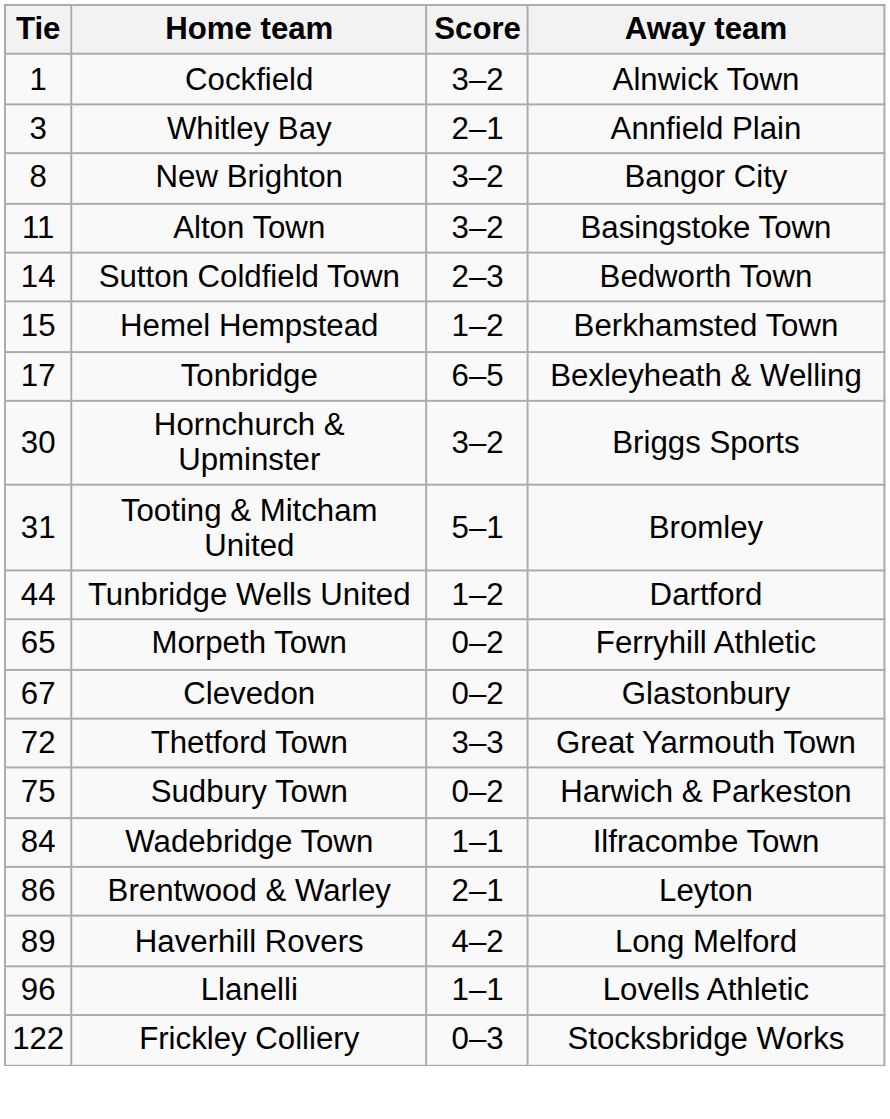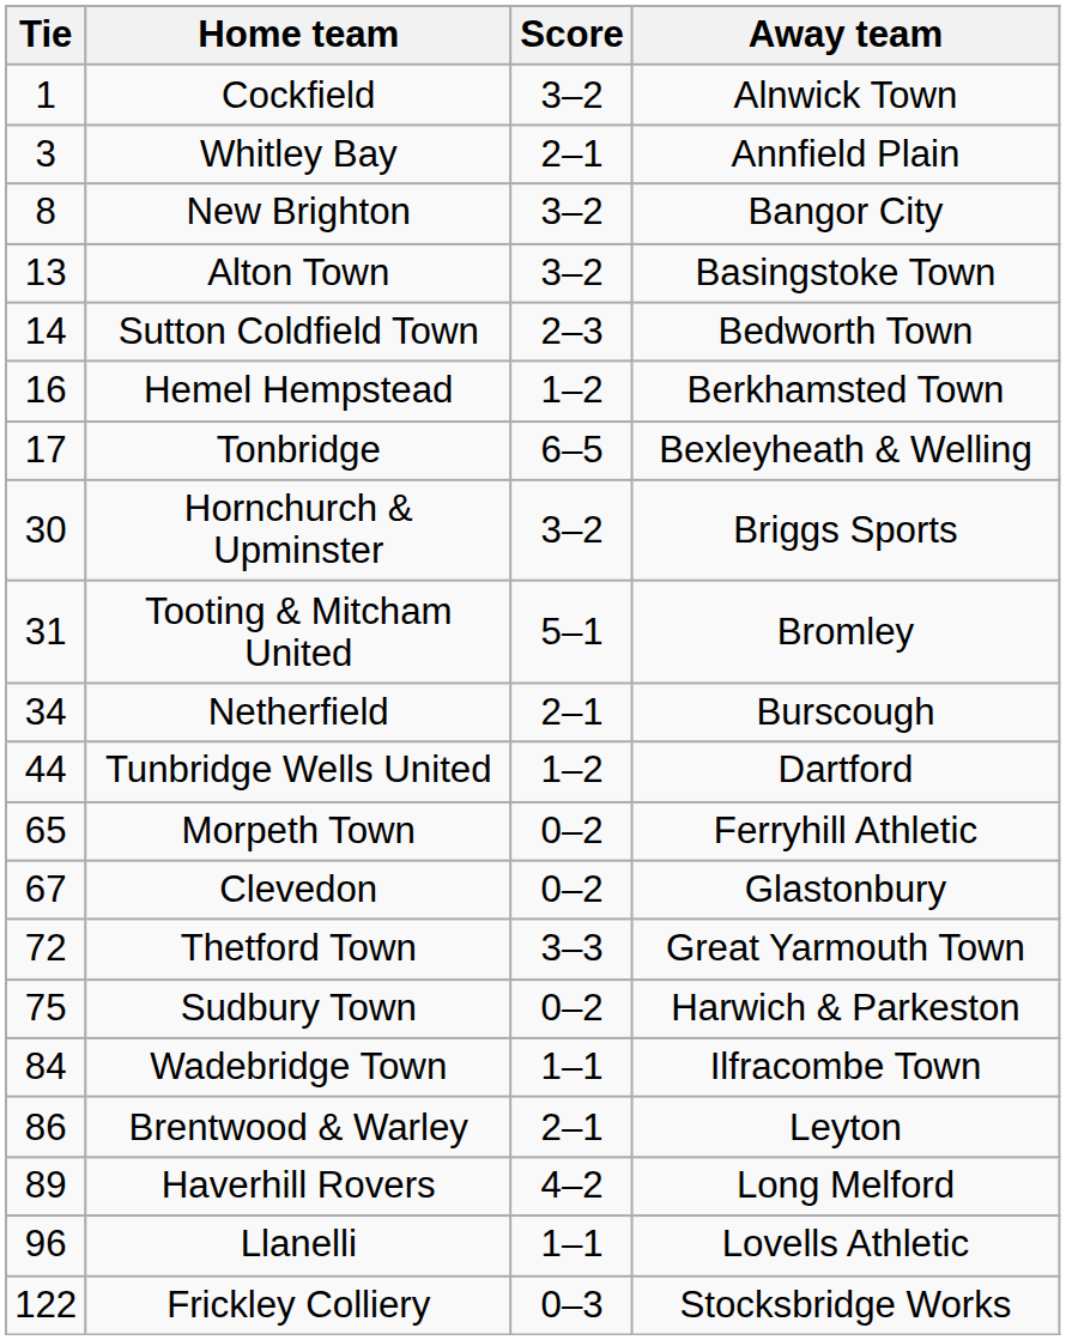 <table class="wikitable" style="text-align:center;">
 <tr>
 <th width=20>Tie</th>
 <th width=175>Home team</th>
 <th width=20>Score</th>
 <th width=175>Away team</th>
 </tr>
 <tr>
 <td>1</td>
 <td>Cockfield</td>
 <td>3–2</td>
 <td>Alnwick Town</td>
 </tr>
 <tr>
 <td>3</td>
 <td>Whitley Bay</td>
 <td>2–1</td>
 <td>Annfield Plain</td>
 </tr>
 <tr>
 <td>8</td>
 <td>New Brighton</td>
 <td>3–2</td>
 <td>Bangor City</td>
 </tr>
 <tr>
-<td>11</td>
+<td>13</td>
 <td>Alton Town</td>
 <td>3–2</td>
 <td>Basingstoke Town</td>
 </tr>
 <tr>
 <td>14</td>
 <td>Sutton Coldfield Town</td>
 <td>2–3</td>
 <td>Bedworth Town</td>
 </tr>
 <tr>
-<td>15</td>
+<td>16</td>
 <td>Hemel Hempstead</td>
 <td>1–2</td>
 <td>Berkhamsted Town</td>
 </tr>
 <tr>
 <td>17</td>
 <td>Tonbridge</td>
 <td>6–5</td>
 <td>Bexleyheath & Welling</td>
 </tr>
 <tr>
 <td>30</td>
 <td>Hornchurch & Upminster</td>
 <td>3–2</td>
 <td>Briggs Sports</td>
 </tr>
 <tr>
 <td>31</td>
 <td>Tooting & Mitcham United</td>
 <td>5–1</td>
 <td>Bromley</td>
+</tr>
+<tr>
+<td>34</td>
+<td>Netherfield</td>
+<td>2–1</td>
+<td>Burscough</td>
 </tr>
 <tr>
 <td>44</td>
 <td>Tunbridge Wells United</td>
 <td>1–2</td>
 <td>Dartford</td>
 </tr>
 <tr>
 <td>65</td>
 <td>Morpeth Town</td>
 <td>0–2</td>
 <td>Ferryhill Athletic</td>
 </tr>
 <tr>
 <td>67</td>
 <td>Clevedon</td>
 <td>0–2</td>
 <td>Glastonbury</td>
 </tr>
 <tr>
 <td>72</td>
 <td>Thetford Town</td>
 <td>3–3</td>
 <td>Great Yarmouth Town</td>
 </tr>
 <tr>
 <td>75</td>
 <td>Sudbury Town</td>
 <td>0–2</td>
 <td>Harwich & Parkeston</td>
 </tr>
 <tr>
 <td>84</td>
 <td>Wadebridge Town</td>
 <td>1–1</td>
 <td>Ilfracombe Town</td>
 </tr>
 <tr>
 <td>86</td>
 <td>Brentwood & Warley</td>
 <td>2–1</td>
 <td>Leyton</td>
 </tr>
 <tr>
 <td>89</td>
 <td>Haverhill Rovers</td>
 <td>4–2</td>
 <td>Long Melford</td>
 </tr>
 <tr>
 <td>96</td>
 <td>Llanelli</td>
 <td>1–1</td>
 <td>Lovells Athletic</td>
 </tr>
 <tr>
 <td>122</td>
 <td>Frickley Colliery</td>
 <td>0–3</td>
 <td>Stocksbridge Works</td>
 </tr>
 </table>
